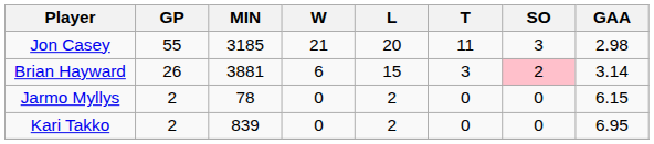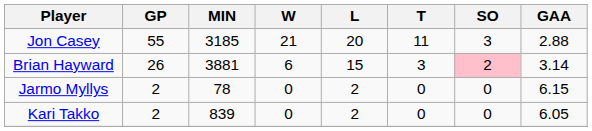 <table class="wikitable sortable">
 <tr>
 <th bgcolor="#DDDDFF" width="16%">Player</th>
 <th bgcolor="#DDDDFF" width="9%">GP</th>
 <th bgcolor="#DDDDFF" width="9%">MIN</th>
 <th bgcolor="#DDDDFF" width="9%">W</th>
 <th bgcolor="#DDDDFF" width="9%">L</th>
 <th bgcolor="#DDDDFF" width="9%">T</th>
 <th bgcolor="#DDDDFF" width="9%">SO</th>
 <th bgcolor="#DDDDFF" width="9%">GAA</th>
 </tr>
 <tr align="center">
 <td><a href='#'>Jon Casey</a></td>
 <td>55</td>
 <td>3185</td>
 <td>21</td>
 <td>20</td>
 <td>11</td>
 <td>3</td>
-<td>2.98</td>
+<td>2.88</td>
 </tr>
 <tr align="center">
 <td><a href='#'>Brian Hayward</a></td>
 <td>26</td>
 <td>3881</td>
 <td>6</td>
 <td>15</td>
 <td>3</td>
 <td style="background: pink;">2</td>
 <td>3.14</td>
 </tr>
 <tr align="center">
 <td><a href='#'>Jarmo Myllys</a></td>
 <td>2</td>
 <td>78</td>
 <td>0</td>
 <td>2</td>
 <td>0</td>
 <td>0</td>
 <td>6.15</td>
 </tr>
 <tr align="center">
 <td><a href='#'>Kari Takko</a></td>
 <td>2</td>
 <td>839</td>
 <td>0</td>
 <td>2</td>
 <td>0</td>
 <td>0</td>
-<td>6.95</td>
+<td>6.05</td>
 </tr>
 <tr align="center">
 </tr>
 <tr>
 </tr>
 </table>
